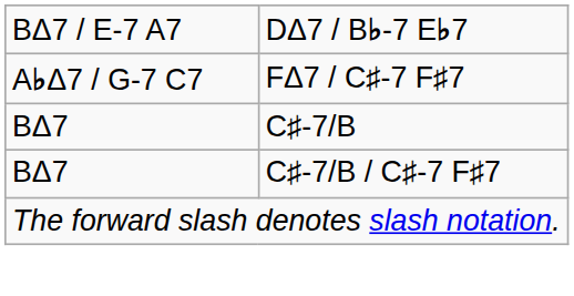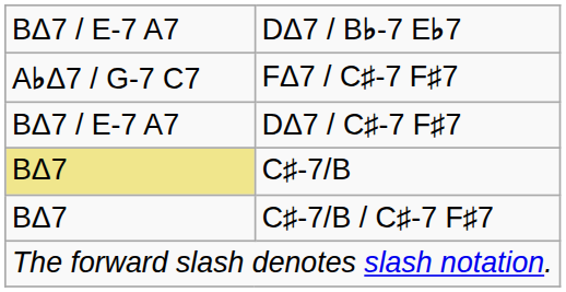 <table class="wikitable">
 <tr>
 <td>BΔ7    /    E-7 A7</td>
 <td>DΔ7    /    B<strong>♭</strong>-7 E<strong>♭</strong>7</td>
 </tr>
 <tr>
 <td>A<strong>♭</strong>Δ7    /    G-7 C7</td>
 <td>FΔ7    /    C♯-7 F♯7</td>
 </tr>
 <tr>
-<td>BΔ7</td>
+<td>BΔ7    /    E-7 A7</td>
+<td>DΔ7    /    C♯-7 F♯7</td>
+</tr>
+<tr>
+<td style="background: khaki;">BΔ7</td>
 <td>C♯-7/B</td>
 </tr>
 <tr>
 <td>BΔ7</td>
 <td>C♯-7/B    /    C♯-7 F♯7</td>
 </tr>
 <tr>
 <td colspan="2"><em>The forward slash denotes <a href='#'>slash notation</a>.</em></td>
 </tr>
 </table>
